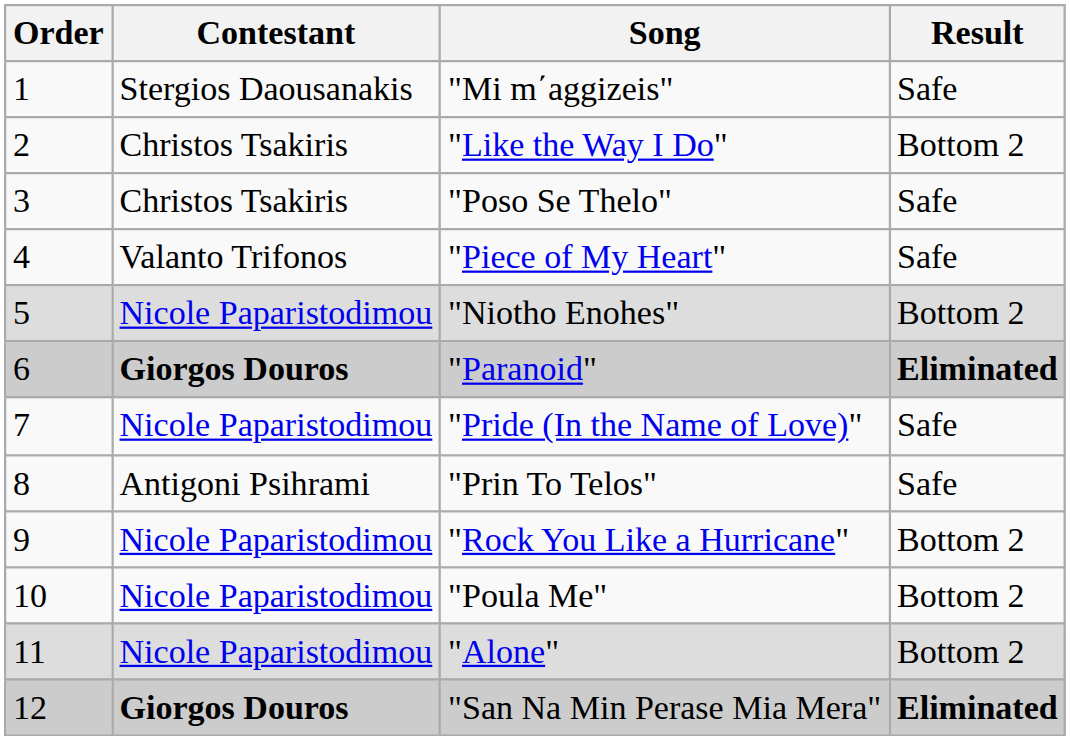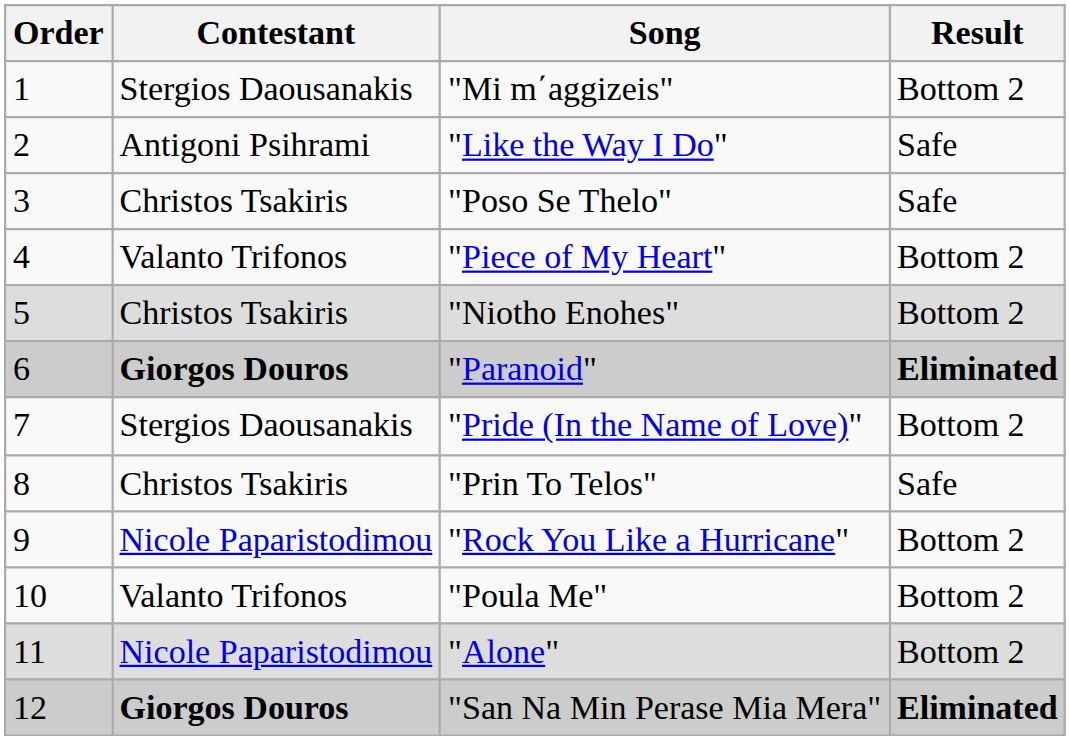 <table class="wikitable" style="font-size: 95%;">
 <tr>
 <th>Order</th>
 <th>Contestant</th>
 <th>Song</th>
 <th>Result</th>
 </tr>
 <tr>
 <td>1</td>
 <td>Stergios Daousanakis</td>
 <td>"Mi m΄aggizeis"</td>
-<td>Safe</td>
+<td>Bottom 2</td>
 </tr>
 <tr>
 <td>2</td>
-<td>Christos Tsakiris</td>
+<td>Antigoni Psihrami</td>
 <td>"<a href='#'>Like the Way I Do</a>"</td>
-<td>Bottom 2</td>
+<td>Safe</td>
 </tr>
 <tr>
 <td>3</td>
 <td>Christos Tsakiris</td>
 <td>"Poso Se Thelo"</td>
 <td>Safe</td>
 </tr>
 <tr>
 <td>4</td>
 <td>Valanto Trifonos</td>
 <td>"<a href='#'>Piece of My Heart</a>"</td>
-<td>Safe</td>
+<td>Bottom 2</td>
 </tr>
 <tr style="background:#ddd;">
 <td>5</td>
-<td><a href='#'>Nicole Paparistodimou</a></td>
+<td>Christos Tsakiris</td>
 <td>"Niotho Enohes"</td>
 <td>Bottom 2</td>
 </tr>
 <tr style="background:#ccc;">
 <td>6</td>
 <td><strong>Giorgos Douros</strong></td>
 <td>"<a href='#'>Paranoid</a>"</td>
 <td><strong>Eliminated</strong></td>
 </tr>
 <tr>
 <td>7</td>
-<td><a href='#'>Nicole Paparistodimou</a></td>
+<td>Stergios Daousanakis</td>
 <td>"<a href='#'>Pride (In the Name of Love)</a>"</td>
-<td>Safe</td>
+<td>Bottom 2</td>
 </tr>
 <tr>
 <td>8</td>
-<td>Antigoni Psihrami</td>
+<td>Christos Tsakiris</td>
 <td>"Prin To Telos"</td>
 <td>Safe</td>
 </tr>
 <tr>
 <td>9</td>
 <td><a href='#'>Nicole Paparistodimou</a></td>
 <td>"<a href='#'>Rock You Like a Hurricane</a>"</td>
 <td>Bottom 2</td>
 </tr>
 <tr>
 <td>10</td>
-<td><a href='#'>Nicole Paparistodimou</a></td>
+<td>Valanto Trifonos</td>
 <td>"Poula Me"</td>
 <td>Bottom 2</td>
 </tr>
 <tr style="background:#ddd;">
 <td>11</td>
 <td><a href='#'>Nicole Paparistodimou</a></td>
 <td>"<a href='#'>Alone</a>"</td>
 <td>Bottom 2</td>
 </tr>
 <tr style="background:#ccc;">
 <td>12</td>
 <td><strong>Giorgos Douros</strong></td>
 <td>"San Na Min Perase Mia Mera"</td>
 <td><strong>Eliminated</strong></td>
 </tr>
 </table>
